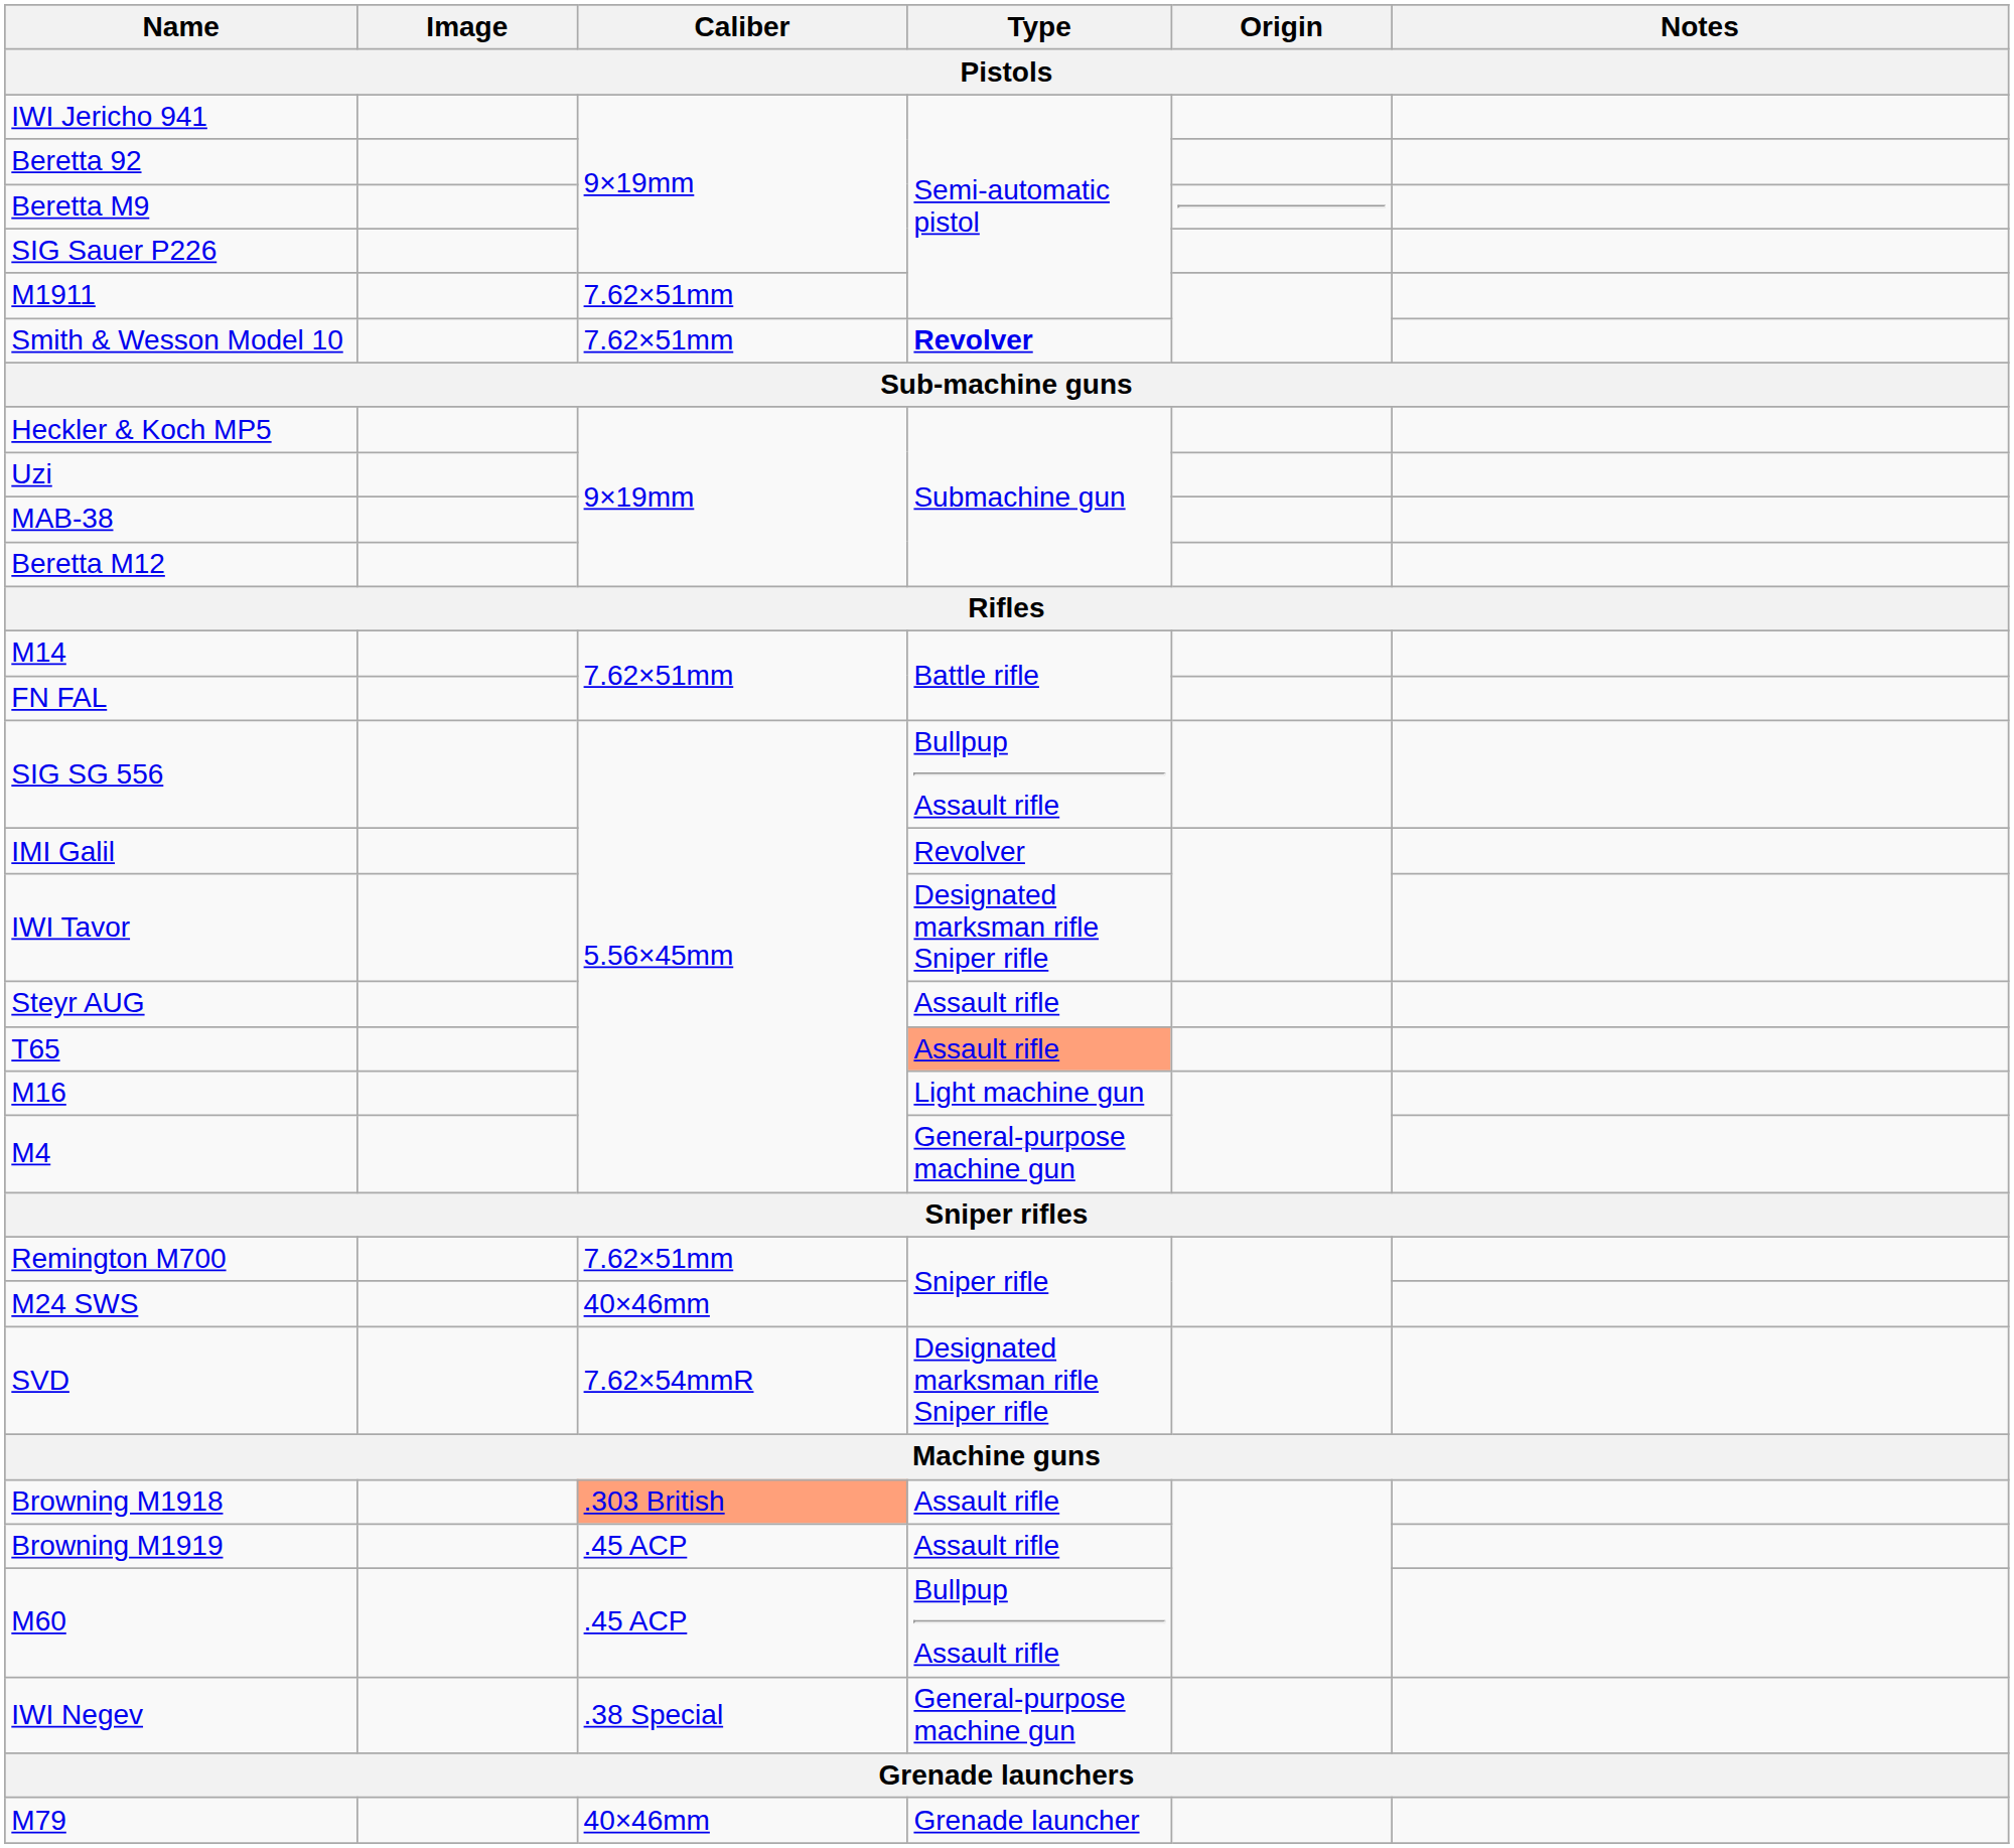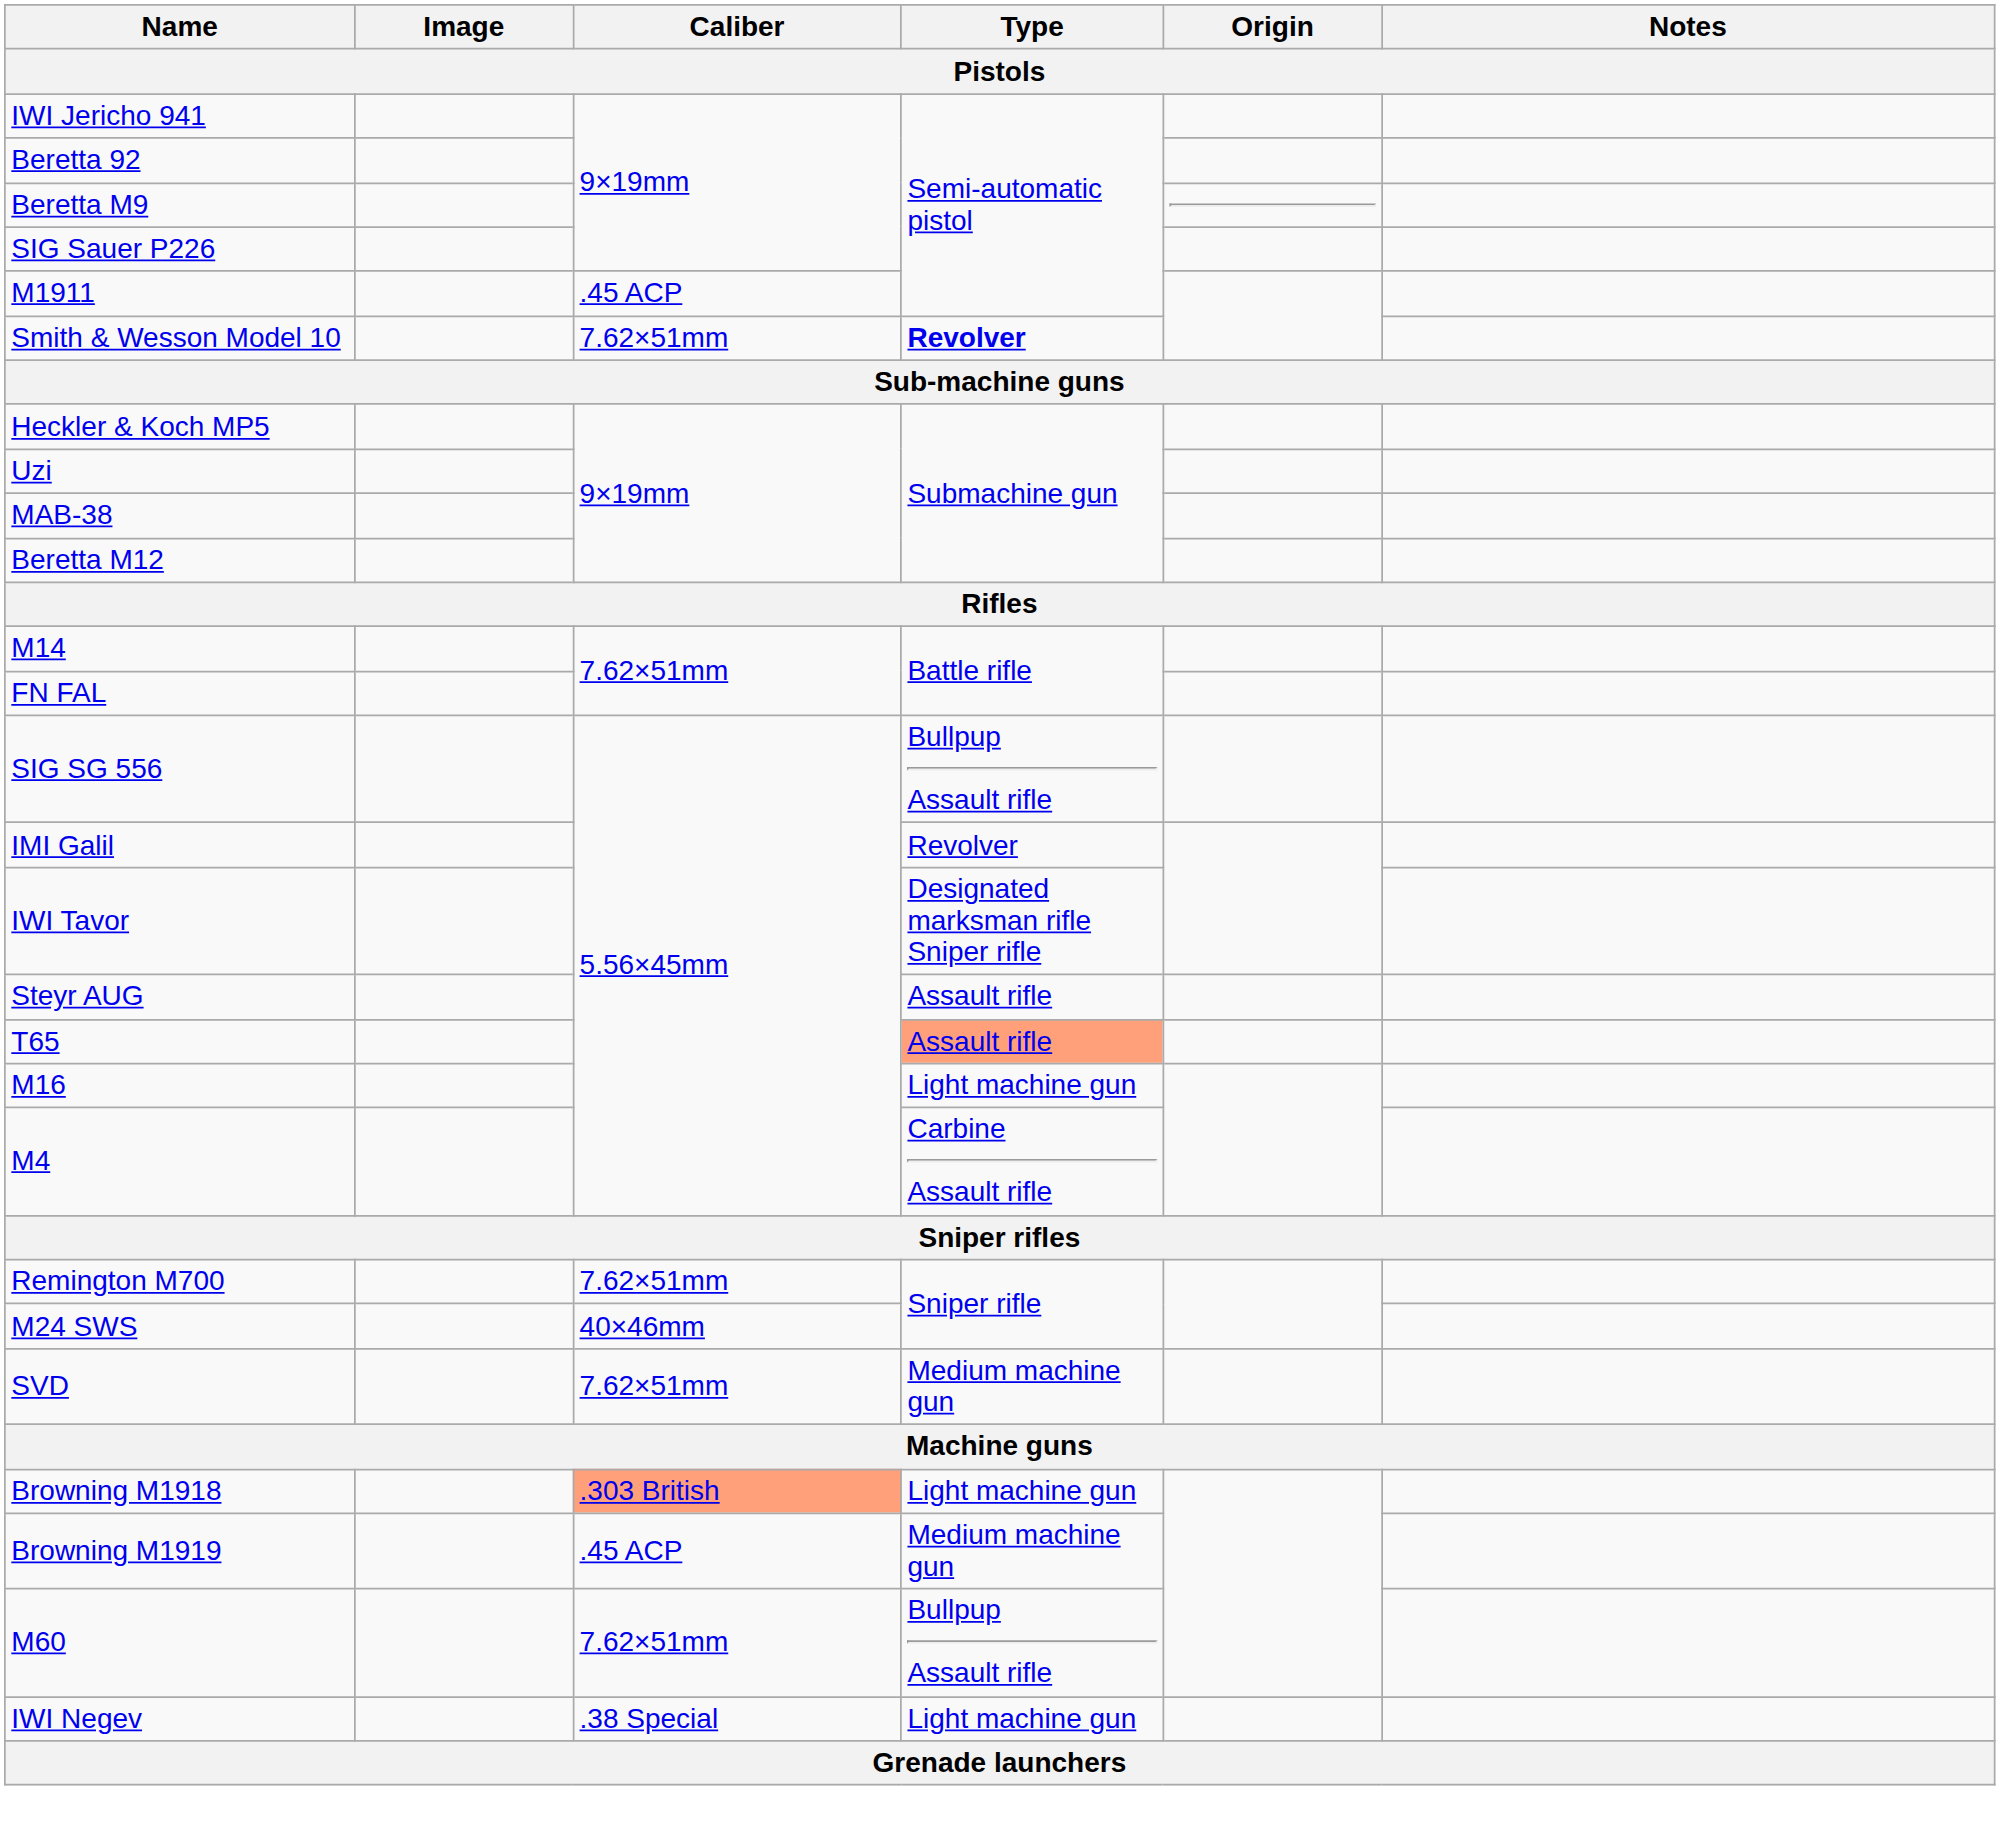 <table class="wikitable" style="width:90%;">
 <tr>
 <th width=16%>Name</th>
 <th width=10%>Image</th>
 <th width=15%>Caliber</th>
 <th width=12%>Type</th>
 <th width=10%>Origin</th>
 <th width=28%>Notes</th>
 </tr>
 <tr>
 <th colspan="6">Pistols</th>
 </tr>
 <tr>
 <td><a href='#'>IWI Jericho 941</a></td>
 <td></td>
 <td rowspan="4"><a href='#'>9×19mm</a></td>
 <td rowspan="5"><a href='#'>Semi-automatic pistol</a></td>
 <td></td>
 <td></td>
 </tr>
 <tr>
 <td><a href='#'>Beretta 92</a></td>
 <td></td>
 <td></td>
 <td></td>
 </tr>
 <tr>
 <td><a href='#'>Beretta M9</a></td>
 <td></td>
 <td><hr></td>
 <td></td>
 </tr>
 <tr>
 <td><a href='#'>SIG Sauer P226</a></td>
 <td></td>
 <td></td>
 <td></td>
 </tr>
 <tr>
 <td><a href='#'>M1911</a></td>
 <td></td>
-<td><a href='#'>7.62×51mm</a></td>
+<td><a href='#'>.45 ACP</a></td>
 <td rowspan="2"></td>
 <td></td>
 </tr>
 <tr>
 <td><a href='#'>Smith & Wesson Model 10</a></td>
 <td></td>
 <td><a href='#'>7.62×51mm</a></td>
 <td><strong><a href='#'>Revolver</a></strong></td>
 <td></td>
 </tr>
 <tr>
 <th colspan="6">Sub-machine guns</th>
 </tr>
 <tr>
 <td><a href='#'>Heckler & Koch MP5</a></td>
 <td></td>
 <td rowspan="4"><a href='#'>9×19mm</a></td>
 <td rowspan="4"><a href='#'>Submachine gun</a></td>
 <td></td>
 <td></td>
 </tr>
 <tr>
 <td><a href='#'>Uzi</a></td>
 <td></td>
 <td></td>
 <td></td>
 </tr>
 <tr>
 <td><a href='#'>MAB-38</a></td>
 <td></td>
 <td></td>
 <td></td>
 </tr>
 <tr>
 <td><a href='#'>Beretta M12</a></td>
 <td></td>
 <td></td>
 <td></td>
 </tr>
 <tr>
 <th colspan="6">Rifles</th>
 </tr>
 <tr>
 <td><a href='#'>M14</a></td>
 <td></td>
 <td rowspan="2"><a href='#'>7.62×51mm</a></td>
 <td rowspan="2"><a href='#'>Battle rifle</a></td>
 <td></td>
 <td></td>
 </tr>
 <tr>
 <td><a href='#'>FN FAL</a></td>
 <td></td>
 <td></td>
 <td></td>
 </tr>
 <tr>
 <td><a href='#'>SIG SG 556</a></td>
 <td></td>
 <td rowspan="7"><a href='#'>5.56×45mm</a></td>
 <td><a href='#'>Bullpup</a><hr><a href='#'>Assault rifle</a></td>
 <td></td>
 <td></td>
 </tr>
 <tr>
 <td><a href='#'>IMI Galil</a></td>
 <td></td>
 <td><a href='#'>Revolver</a></td>
 <td rowspan="2"></td>
 <td></td>
 </tr>
 <tr>
 <td><a href='#'>IWI Tavor</a></td>
 <td></td>
 <td><a href='#'>Designated marksman rifle</a><br><a href='#'>Sniper rifle</a></td>
 <td></td>
 </tr>
 <tr>
 <td><a href='#'>Steyr AUG</a></td>
 <td></td>
 <td><a href='#'>Assault rifle</a></td>
 <td></td>
 <td></td>
 </tr>
 <tr>
 <td><a href='#'>T65</a></td>
 <td></td>
 <td style="background: lightsalmon;"><a href='#'>Assault rifle</a></td>
 <td></td>
 <td></td>
 </tr>
 <tr>
 <td><a href='#'>M16</a></td>
 <td></td>
 <td><a href='#'>Light machine gun</a></td>
 <td rowspan="2"></td>
 <td></td>
 </tr>
 <tr>
 <td><a href='#'>M4</a></td>
 <td></td>
-<td><a href='#'>General-purpose machine gun</a></td>
+<td><a href='#'>Carbine</a><hr><a href='#'>Assault rifle</a></td>
 <td></td>
 </tr>
 <tr>
 <th colspan="6">Sniper rifles</th>
 </tr>
 <tr>
 <td><a href='#'>Remington M700</a></td>
 <td></td>
 <td><a href='#'>7.62×51mm</a></td>
 <td rowspan="2"><a href='#'>Sniper rifle</a></td>
 <td rowspan="2"></td>
 <td></td>
 </tr>
 <tr>
 <td><a href='#'>M24 SWS</a></td>
 <td></td>
 <td><a href='#'>40×46mm</a></td>
 <td></td>
 </tr>
 <tr>
 <td><a href='#'>SVD</a></td>
 <td></td>
-<td><a href='#'>7.62×54mmR</a></td>
-<td><a href='#'>Designated marksman rifle</a><br><a href='#'>Sniper rifle</a></td>
+<td><a href='#'>7.62×51mm</a></td>
+<td><a href='#'>Medium machine gun</a></td>
 <td></td>
 <td></td>
 </tr>
 <tr>
 <th colspan="6">Machine guns</th>
 </tr>
 <tr>
 <td><a href='#'>Browning M1918</a></td>
 <td></td>
 <td style="background: lightsalmon;"><a href='#'>.303 British</a></td>
-<td><a href='#'>Assault rifle</a></td>
+<td><a href='#'>Light machine gun</a></td>
 <td rowspan="3"></td>
 <td></td>
 </tr>
 <tr>
 <td><a href='#'>Browning M1919</a></td>
 <td></td>
 <td><a href='#'>.45 ACP</a></td>
-<td><a href='#'>Assault rifle</a></td>
+<td><a href='#'>Medium machine gun</a></td>
 <td></td>
 </tr>
 <tr>
 <td><a href='#'>M60</a></td>
 <td></td>
-<td><a href='#'>.45 ACP</a></td>
+<td><a href='#'>7.62×51mm</a></td>
 <td><a href='#'>Bullpup</a><hr><a href='#'>Assault rifle</a></td>
 <td></td>
 </tr>
 <tr>
 <td><a href='#'>IWI Negev</a></td>
 <td></td>
 <td><a href='#'>.38 Special</a></td>
-<td><a href='#'>General-purpose machine gun</a></td>
+<td><a href='#'>Light machine gun</a></td>
 <td></td>
 <td></td>
 </tr>
 <tr>
 <th colspan="6">Grenade launchers</th>
 </tr>
-<tr>
-<td><a href='#'>M79</a></td>
-<td></td>
-<td><a href='#'>40×46mm</a></td>
-<td><a href='#'>Grenade launcher</a></td>
-<td></td>
-<td></td>
-</tr>
 </table>
